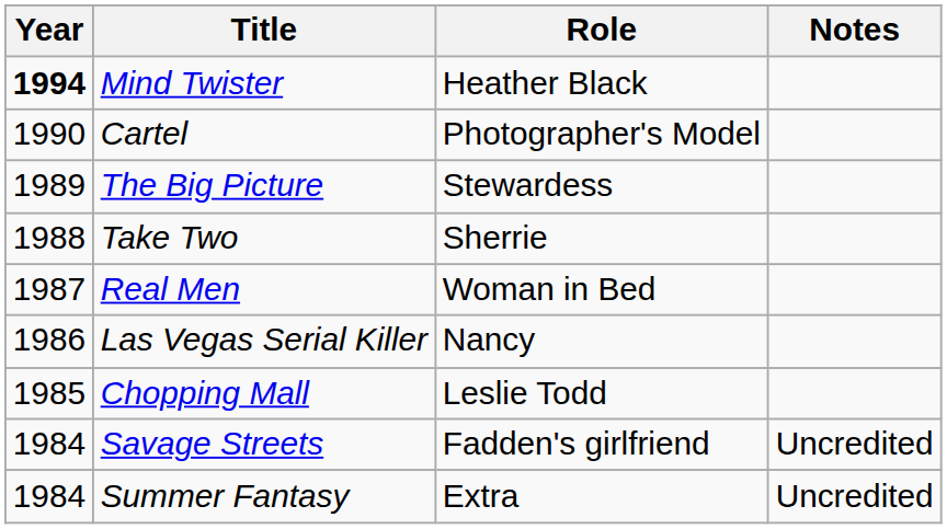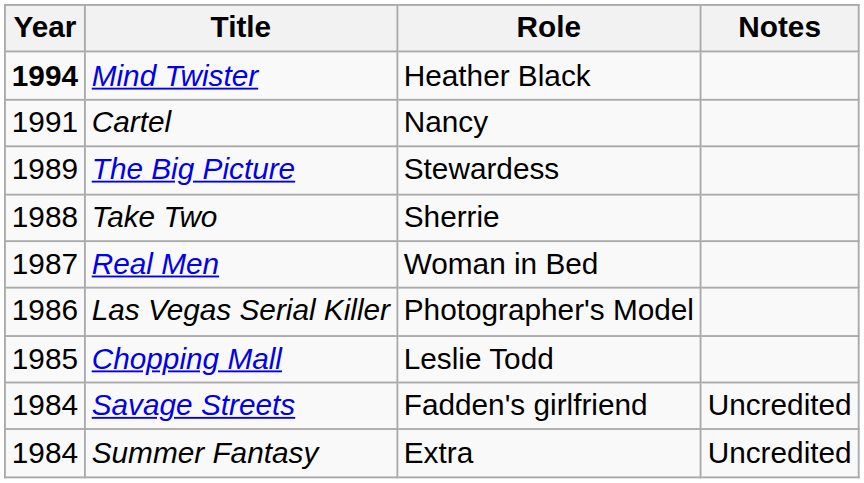 <table class="wikitable sortable">
 <tr>
 <th>Year</th>
 <th>Title</th>
 <th>Role</th>
 <th class="unsortable">Notes</th>
 </tr>
 <tr>
 <td><strong>1994</strong></td>
 <td><em><a href='#'>Mind Twister</a></em></td>
 <td>Heather Black</td>
 <td></td>
 </tr>
 <tr>
-<td>1990</td>
+<td>1991</td>
 <td><em>Cartel</em></td>
-<td>Photographer's Model</td>
+<td>Nancy</td>
 <td></td>
 </tr>
 <tr>
 <td>1989</td>
 <td><em><a href='#'>The Big Picture</a></em></td>
 <td>Stewardess</td>
 <td></td>
 </tr>
 <tr>
 <td>1988</td>
 <td><em>Take Two</em></td>
 <td>Sherrie</td>
 <td></td>
 </tr>
 <tr>
 <td>1987</td>
 <td><em><a href='#'>Real Men</a></em></td>
 <td>Woman in Bed</td>
 <td></td>
 </tr>
 <tr>
 <td>1986</td>
 <td><em>Las Vegas Serial Killer</em></td>
-<td>Nancy</td>
+<td>Photographer's Model</td>
 <td></td>
 </tr>
 <tr>
 <td>1985</td>
 <td><em><a href='#'>Chopping Mall</a></em></td>
 <td>Leslie Todd</td>
 <td></td>
 </tr>
 <tr>
 <td>1984</td>
 <td><em><a href='#'>Savage Streets</a></em></td>
 <td>Fadden's girlfriend</td>
 <td>Uncredited</td>
 </tr>
 <tr>
 <td>1984</td>
 <td><em>Summer Fantasy</em></td>
 <td>Extra</td>
 <td>Uncredited</td>
 </tr>
 </table>
